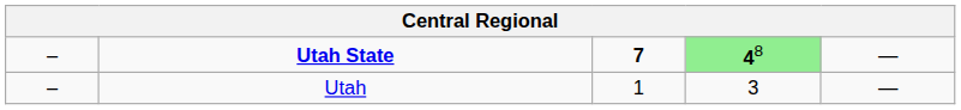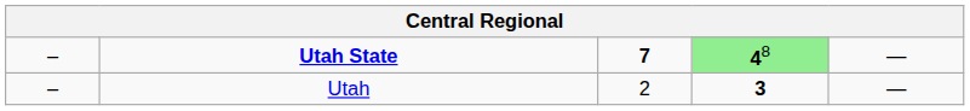 <table class="wikitable" style="font-size:90%; width: 55%; text-align: center">
 <tr>
 <th colspan=5>Central Regional</th>
 </tr>
 <tr>
 <td>–</td>
 <td><strong><a href='#'>Utah State</a></strong></td>
 <td><strong>7</strong></td>
 <td style="background: lightgreen;"><strong>4</strong><sup>8</sup></td>
 <td>—</td>
 </tr>
 <tr>
 <td>–</td>
 <td><a href='#'>Utah</a></td>
-<td>1</td>
-<td>3</td>
+<td>2</td>
+<td><strong>3</strong></td>
 <td>—</td>
 </tr>
 </table>
